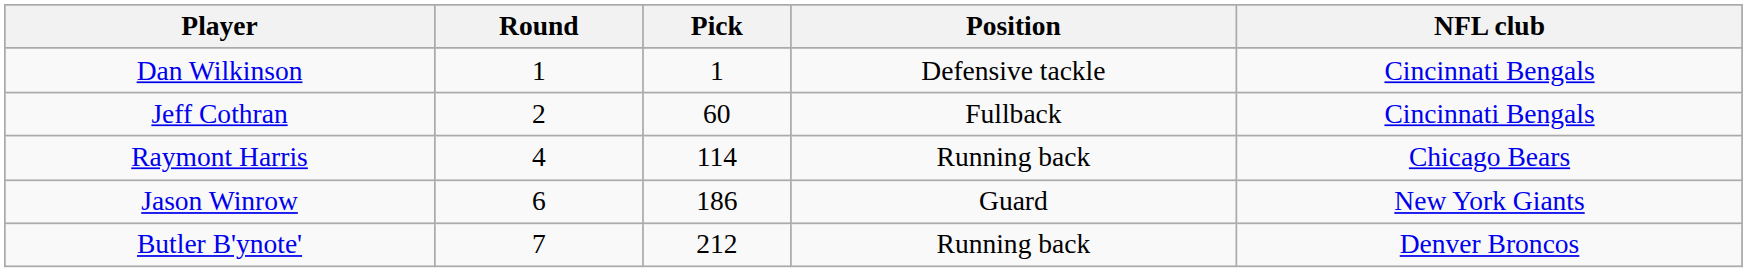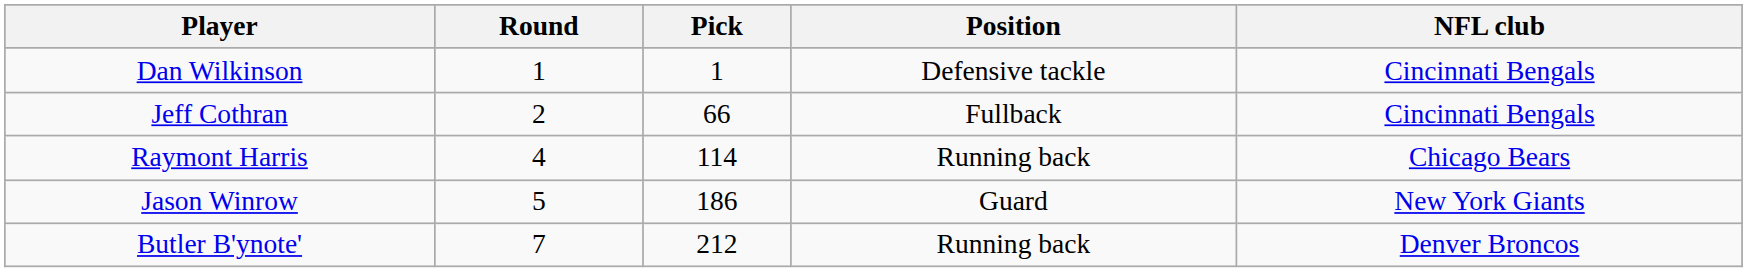 <table class="wikitable" width="80%">
 <tr>
 <th>Player</th>
 <th>Round</th>
 <th>Pick</th>
 <th>Position</th>
 <th>NFL club</th>
 </tr>
 <tr align="center" bgcolor="">
 <td><a href='#'>Dan Wilkinson</a></td>
 <td>1</td>
 <td>1</td>
 <td>Defensive tackle</td>
 <td><a href='#'>Cincinnati Bengals</a></td>
 </tr>
 <tr align="center" bgcolor="">
 <td><a href='#'>Jeff Cothran</a></td>
 <td>2</td>
-<td>60</td>
+<td>66</td>
 <td>Fullback</td>
 <td><a href='#'>Cincinnati Bengals</a></td>
 </tr>
 <tr align="center" bgcolor="">
 <td><a href='#'>Raymont Harris</a></td>
 <td>4</td>
 <td>114</td>
 <td>Running back</td>
 <td><a href='#'>Chicago Bears</a></td>
 </tr>
 <tr align="center" bgcolor="">
 <td><a href='#'>Jason Winrow</a></td>
-<td>6</td>
+<td>5</td>
 <td>186</td>
 <td>Guard</td>
 <td><a href='#'>New York Giants</a></td>
 </tr>
 <tr align="center" bgcolor="">
 <td><a href='#'>Butler B'ynote'</a></td>
 <td>7</td>
 <td>212</td>
 <td>Running back</td>
 <td><a href='#'>Denver Broncos</a></td>
 </tr>
 </table>
